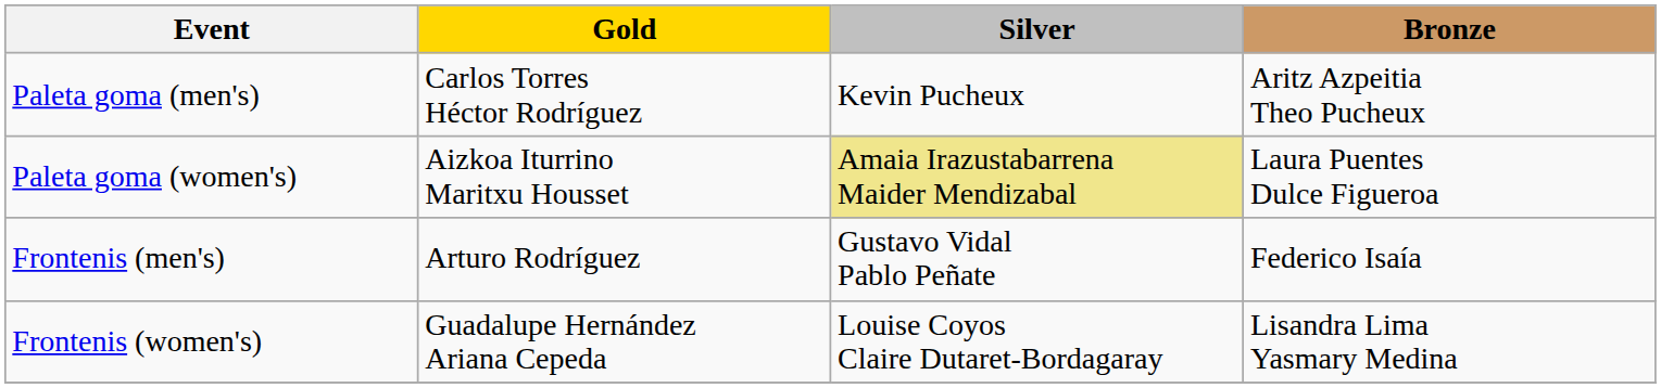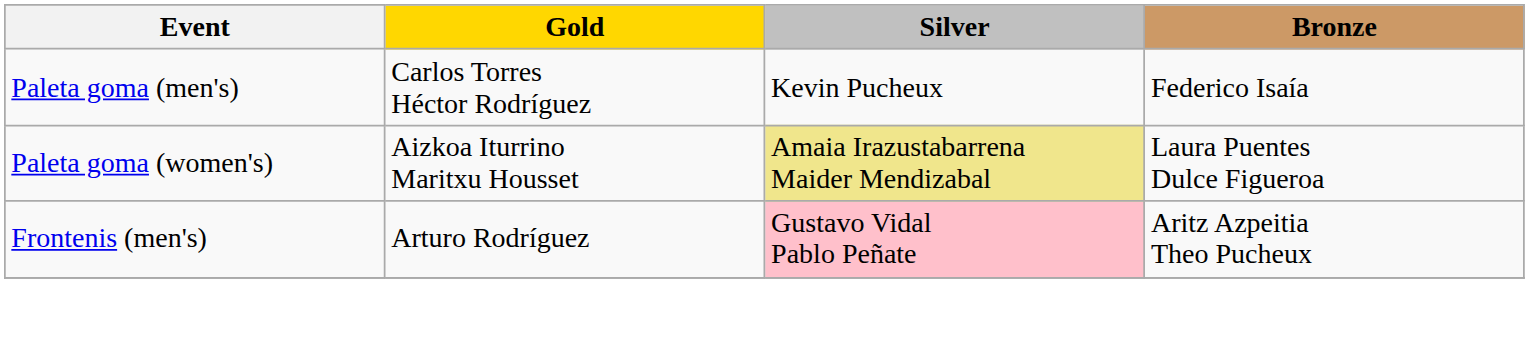 <table class="wikitable" style="max-width: 23cm; width: 100%">
 <tr>
 <th scope="col">Event</th>
 <th scope="col" style="background-color:gold; width:25%">Gold</th>
 <th scope="col" style="background-color:silver; width:25%; width:25%">Silver</th>
 <th scope="col" style="background-color:#cc9966; width:25%">Bronze</th>
 </tr>
 <tr>
 <td><a href='#'>Paleta goma</a> (men's)</td>
 <td> Carlos Torres<br>Héctor Rodríguez</td>
 <td> Kevin Pucheux</td>
-<td> Aritz Azpeitia<br>Theo Pucheux</td>
+<td> Federico Isaía</td>
 </tr>
 <tr>
 <td><a href='#'>Paleta goma</a> (women's)</td>
 <td> Aizkoa Iturrino<br>Maritxu Housset</td>
 <td style="background: khaki;"> Amaia Irazustabarrena<br>Maider Mendizabal</td>
 <td> Laura Puentes<br>Dulce Figueroa</td>
 </tr>
 <tr>
 <td><a href='#'>Frontenis</a> (men's)</td>
 <td> Arturo Rodríguez</td>
-<td> Gustavo Vidal<br>Pablo Peñate</td>
-<td> Federico Isaía</td>
-</tr>
-<tr>
-<td><a href='#'>Frontenis</a> (women's)</td>
-<td> Guadalupe Hernández<br>Ariana Cepeda</td>
-<td> Louise Coyos<br>Claire Dutaret-Bordagaray</td>
-<td> Lisandra Lima<br>Yasmary Medina</td>
+<td style="background: pink;"> Gustavo Vidal<br>Pablo Peñate</td>
+<td> Aritz Azpeitia<br>Theo Pucheux</td>
 </tr>
 <tr>
 </tr>
 </table>
